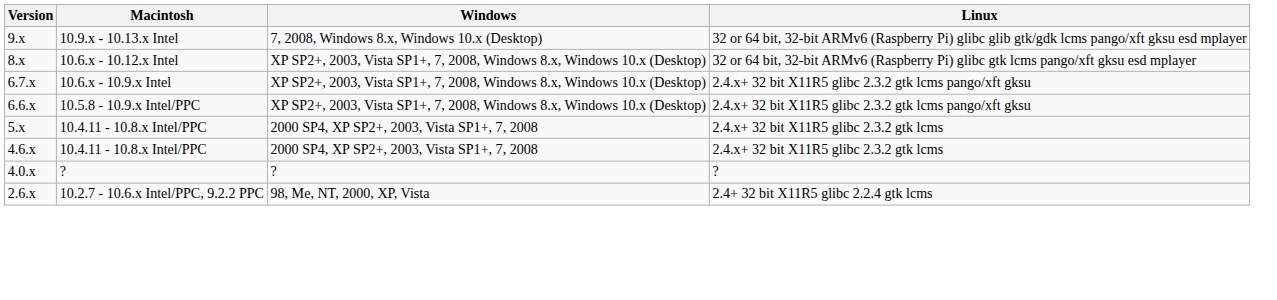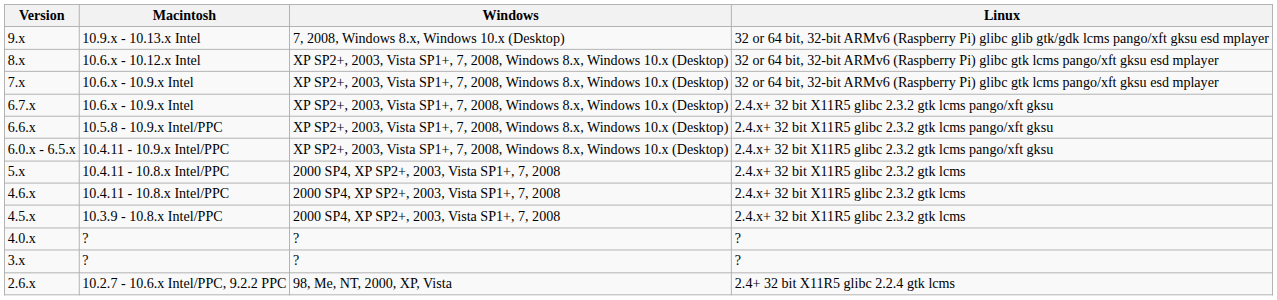 <table class="wikitable">
 <tr>
 <th>Version</th>
 <th>Macintosh</th>
 <th>Windows</th>
 <th>Linux</th>
 </tr>
 <tr>
 <td>9.x</td>
 <td>10.9.x - 10.13.x Intel</td>
 <td>7, 2008, Windows 8.x, Windows 10.x (Desktop)</td>
 <td>32 or 64 bit, 32-bit ARMv6 (Raspberry Pi) glibc glib  gtk/gdk lcms pango/xft gksu esd mplayer</td>
 </tr>
 <tr>
 <td>8.x</td>
 <td>10.6.x - 10.12.x Intel</td>
 <td>XP SP2+, 2003, Vista SP1+, 7, 2008, Windows 8.x, Windows 10.x (Desktop)</td>
 <td>32 or 64 bit, 32-bit ARMv6 (Raspberry Pi) glibc  gtk lcms pango/xft gksu esd mplayer</td>
 </tr>
 <tr>
+<td>7.x</td>
+<td>10.6.x - 10.9.x Intel</td>
+<td>XP SP2+, 2003, Vista SP1+, 7, 2008, Windows 8.x, Windows 10.x (Desktop)</td>
+<td>32 or 64 bit, 32-bit ARMv6 (Raspberry Pi) glibc  gtk lcms pango/xft gksu esd mplayer</td>
+</tr>
+<tr>
 <td>6.7.x</td>
 <td>10.6.x - 10.9.x Intel</td>
 <td>XP SP2+, 2003, Vista SP1+, 7, 2008, Windows 8.x, Windows 10.x (Desktop)</td>
 <td>2.4.x+ 32 bit X11R5 glibc 2.3.2 gtk lcms pango/xft gksu</td>
 </tr>
 <tr>
 <td>6.6.x</td>
 <td>10.5.8 - 10.9.x Intel/PPC</td>
+<td>XP SP2+, 2003, Vista SP1+, 7, 2008, Windows 8.x, Windows 10.x (Desktop)</td>
+<td>2.4.x+ 32 bit X11R5 glibc 2.3.2 gtk lcms pango/xft gksu</td>
+</tr>
+<tr>
+<td>6.0.x - 6.5.x</td>
+<td>10.4.11 - 10.9.x Intel/PPC</td>
 <td>XP SP2+, 2003, Vista SP1+, 7, 2008, Windows 8.x, Windows 10.x (Desktop)</td>
 <td>2.4.x+ 32 bit X11R5 glibc 2.3.2 gtk lcms pango/xft gksu</td>
 </tr>
 <tr>
 <td>5.x</td>
 <td>10.4.11 - 10.8.x Intel/PPC</td>
 <td>2000 SP4, XP SP2+, 2003, Vista SP1+, 7, 2008</td>
 <td>2.4.x+ 32 bit X11R5 glibc 2.3.2 gtk lcms</td>
 </tr>
 <tr>
 <td>4.6.x</td>
 <td>10.4.11 - 10.8.x Intel/PPC</td>
 <td>2000 SP4, XP SP2+, 2003, Vista SP1+, 7, 2008</td>
 <td>2.4.x+ 32 bit X11R5 glibc 2.3.2 gtk lcms</td>
 </tr>
 <tr>
+<td>4.5.x</td>
+<td>10.3.9 - 10.8.x Intel/PPC</td>
+<td>2000 SP4, XP SP2+, 2003, Vista SP1+, 7, 2008</td>
+<td>2.4.x+ 32 bit X11R5 glibc 2.3.2 gtk lcms</td>
+</tr>
+<tr>
 <td>4.0.x</td>
+<td>?</td>
+<td>?</td>
+<td>?</td>
+</tr>
+<tr>
+<td>3.x</td>
 <td>?</td>
 <td>?</td>
 <td>?</td>
 </tr>
 <tr>
 <td>2.6.x</td>
 <td>10.2.7 - 10.6.x Intel/PPC, 9.2.2 PPC</td>
 <td>98, Me, NT, 2000, XP, Vista</td>
 <td>2.4+ 32 bit X11R5 glibc 2.2.4 gtk lcms</td>
 </tr>
 </table>
